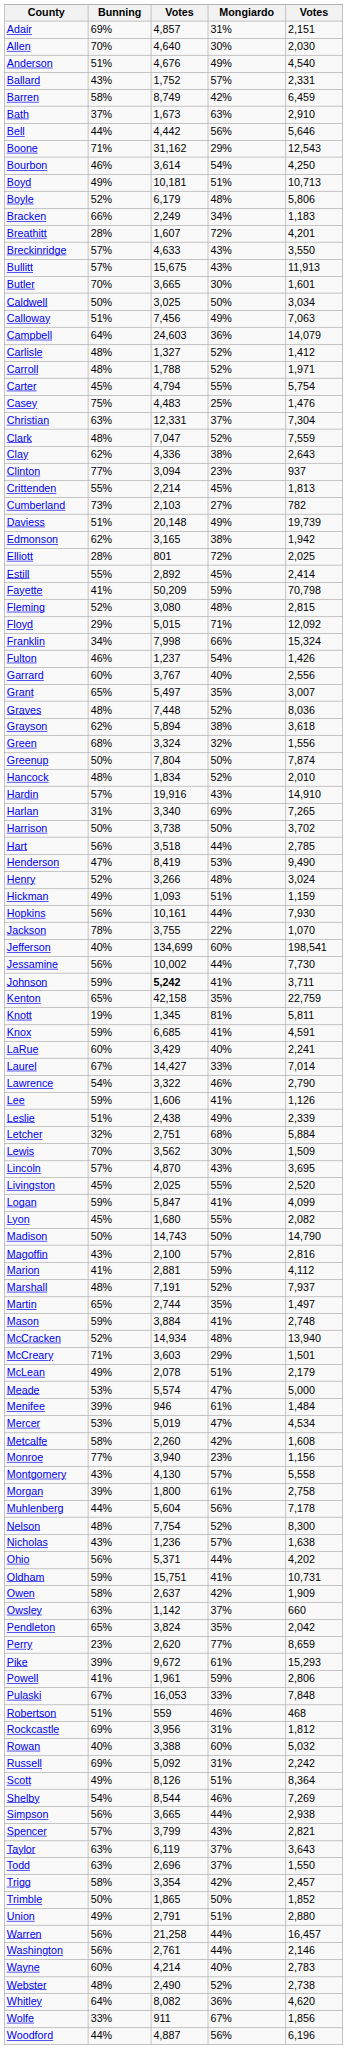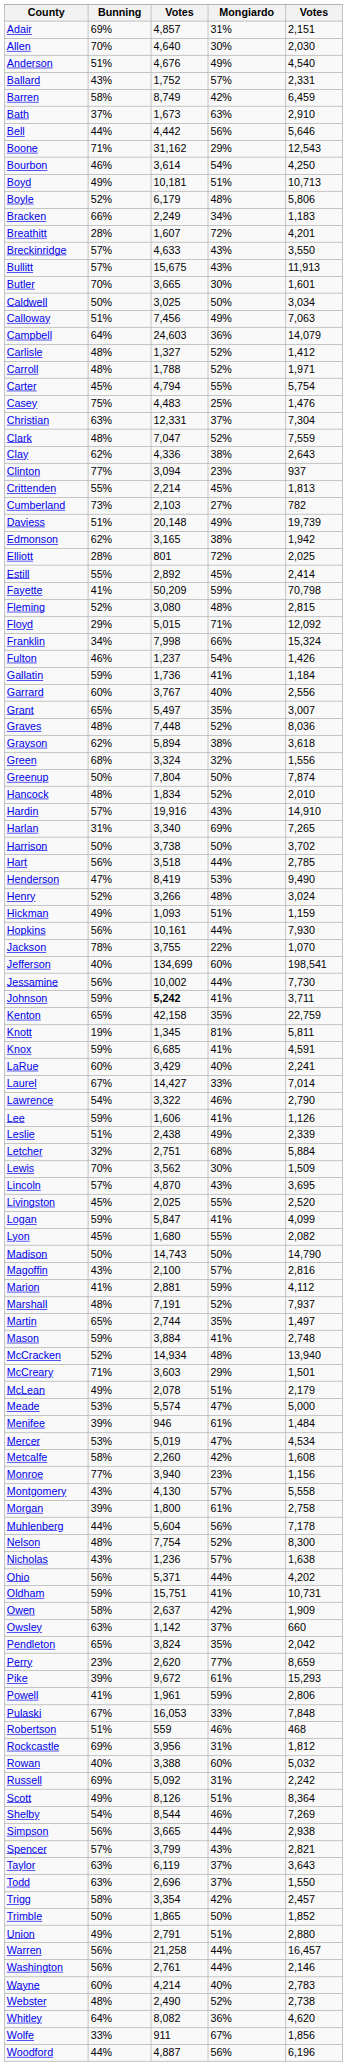 <table width="40%" class="wikitable sortable">
 <tr bgcolor=lightgrey>
 </tr>
 <tr>
 <th>County</th>
 <th>Bunning</th>
 <th>Votes</th>
 <th>Mongiardo</th>
 <th>Votes</th>
 </tr>
 <tr>
 <td><a href='#'>Adair</a></td>
 <td>69%</td>
 <td>4,857</td>
 <td>31%</td>
 <td>2,151</td>
 </tr>
 <tr>
 <td><a href='#'>Allen</a></td>
 <td>70%</td>
 <td>4,640</td>
 <td>30%</td>
 <td>2,030</td>
 </tr>
 <tr>
 <td><a href='#'>Anderson</a></td>
 <td>51%</td>
 <td>4,676</td>
 <td>49%</td>
 <td>4,540</td>
 </tr>
 <tr>
 <td><a href='#'>Ballard</a></td>
 <td>43%</td>
 <td>1,752</td>
 <td>57%</td>
 <td>2,331</td>
 </tr>
 <tr>
 <td><a href='#'>Barren</a></td>
 <td>58%</td>
 <td>8,749</td>
 <td>42%</td>
 <td>6,459</td>
 </tr>
 <tr>
 <td><a href='#'>Bath</a></td>
 <td>37%</td>
 <td>1,673</td>
 <td>63%</td>
 <td>2,910</td>
 </tr>
 <tr>
 <td><a href='#'>Bell</a></td>
 <td>44%</td>
 <td>4,442</td>
 <td>56%</td>
 <td>5,646</td>
 </tr>
 <tr>
 <td><a href='#'>Boone</a></td>
 <td>71%</td>
 <td>31,162</td>
 <td>29%</td>
 <td>12,543</td>
 </tr>
 <tr>
 <td><a href='#'>Bourbon</a></td>
 <td>46%</td>
 <td>3,614</td>
 <td>54%</td>
 <td>4,250</td>
 </tr>
 <tr>
 <td><a href='#'>Boyd</a></td>
 <td>49%</td>
 <td>10,181</td>
 <td>51%</td>
 <td>10,713</td>
 </tr>
 <tr>
 <td><a href='#'>Boyle</a></td>
 <td>52%</td>
 <td>6,179</td>
 <td>48%</td>
 <td>5,806</td>
 </tr>
 <tr>
 <td><a href='#'>Bracken</a></td>
 <td>66%</td>
 <td>2,249</td>
 <td>34%</td>
 <td>1,183</td>
 </tr>
 <tr>
 <td><a href='#'>Breathitt</a></td>
 <td>28%</td>
 <td>1,607</td>
 <td>72%</td>
 <td>4,201</td>
 </tr>
 <tr>
 <td><a href='#'>Breckinridge</a></td>
 <td>57%</td>
 <td>4,633</td>
 <td>43%</td>
 <td>3,550</td>
 </tr>
 <tr>
 <td><a href='#'>Bullitt</a></td>
 <td>57%</td>
 <td>15,675</td>
 <td>43%</td>
 <td>11,913</td>
 </tr>
 <tr>
 <td><a href='#'>Butler</a></td>
 <td>70%</td>
 <td>3,665</td>
 <td>30%</td>
 <td>1,601</td>
 </tr>
 <tr>
 <td><a href='#'>Caldwell</a></td>
 <td>50%</td>
 <td>3,025</td>
 <td>50%</td>
 <td>3,034</td>
 </tr>
 <tr>
 <td><a href='#'>Calloway</a></td>
 <td>51%</td>
 <td>7,456</td>
 <td>49%</td>
 <td>7,063</td>
 </tr>
 <tr>
 <td><a href='#'>Campbell</a></td>
 <td>64%</td>
 <td>24,603</td>
 <td>36%</td>
 <td>14,079</td>
 </tr>
 <tr>
 <td><a href='#'>Carlisle</a></td>
 <td>48%</td>
 <td>1,327</td>
 <td>52%</td>
 <td>1,412</td>
 </tr>
 <tr>
 <td><a href='#'>Carroll</a></td>
 <td>48%</td>
 <td>1,788</td>
 <td>52%</td>
 <td>1,971</td>
 </tr>
 <tr>
 <td><a href='#'>Carter</a></td>
 <td>45%</td>
 <td>4,794</td>
 <td>55%</td>
 <td>5,754</td>
 </tr>
 <tr>
 <td><a href='#'>Casey</a></td>
 <td>75%</td>
 <td>4,483</td>
 <td>25%</td>
 <td>1,476</td>
 </tr>
 <tr>
 <td><a href='#'>Christian</a></td>
 <td>63%</td>
 <td>12,331</td>
 <td>37%</td>
 <td>7,304</td>
 </tr>
 <tr>
 <td><a href='#'>Clark</a></td>
 <td>48%</td>
 <td>7,047</td>
 <td>52%</td>
 <td>7,559</td>
 </tr>
 <tr>
 <td><a href='#'>Clay</a></td>
 <td>62%</td>
 <td>4,336</td>
 <td>38%</td>
 <td>2,643</td>
 </tr>
 <tr>
 <td><a href='#'>Clinton</a></td>
 <td>77%</td>
 <td>3,094</td>
 <td>23%</td>
 <td>937</td>
 </tr>
 <tr>
 <td><a href='#'>Crittenden</a></td>
 <td>55%</td>
 <td>2,214</td>
 <td>45%</td>
 <td>1,813</td>
 </tr>
 <tr>
 <td><a href='#'>Cumberland</a></td>
 <td>73%</td>
 <td>2,103</td>
 <td>27%</td>
 <td>782</td>
 </tr>
 <tr>
 <td><a href='#'>Daviess</a></td>
 <td>51%</td>
 <td>20,148</td>
 <td>49%</td>
 <td>19,739</td>
 </tr>
 <tr>
 <td><a href='#'>Edmonson</a></td>
 <td>62%</td>
 <td>3,165</td>
 <td>38%</td>
 <td>1,942</td>
 </tr>
 <tr>
 <td><a href='#'>Elliott</a></td>
 <td>28%</td>
 <td>801</td>
 <td>72%</td>
 <td>2,025</td>
 </tr>
 <tr>
 <td><a href='#'>Estill</a></td>
 <td>55%</td>
 <td>2,892</td>
 <td>45%</td>
 <td>2,414</td>
 </tr>
 <tr>
 <td><a href='#'>Fayette</a></td>
 <td>41%</td>
 <td>50,209</td>
 <td>59%</td>
 <td>70,798</td>
 </tr>
 <tr>
 <td><a href='#'>Fleming</a></td>
 <td>52%</td>
 <td>3,080</td>
 <td>48%</td>
 <td>2,815</td>
 </tr>
 <tr>
 <td><a href='#'>Floyd</a></td>
 <td>29%</td>
 <td>5,015</td>
 <td>71%</td>
 <td>12,092</td>
 </tr>
 <tr>
 <td><a href='#'>Franklin</a></td>
 <td>34%</td>
 <td>7,998</td>
 <td>66%</td>
 <td>15,324</td>
 </tr>
 <tr>
 <td><a href='#'>Fulton</a></td>
 <td>46%</td>
 <td>1,237</td>
 <td>54%</td>
 <td>1,426</td>
+</tr>
+<tr>
+<td><a href='#'>Gallatin</a></td>
+<td>59%</td>
+<td>1,736</td>
+<td>41%</td>
+<td>1,184</td>
 </tr>
 <tr>
 <td><a href='#'>Garrard</a></td>
 <td>60%</td>
 <td>3,767</td>
 <td>40%</td>
 <td>2,556</td>
 </tr>
 <tr>
 <td><a href='#'>Grant</a></td>
 <td>65%</td>
 <td>5,497</td>
 <td>35%</td>
 <td>3,007</td>
 </tr>
 <tr>
 <td><a href='#'>Graves</a></td>
 <td>48%</td>
 <td>7,448</td>
 <td>52%</td>
 <td>8,036</td>
 </tr>
 <tr>
 <td><a href='#'>Grayson</a></td>
 <td>62%</td>
 <td>5,894</td>
 <td>38%</td>
 <td>3,618</td>
 </tr>
 <tr>
 <td><a href='#'>Green</a></td>
 <td>68%</td>
 <td>3,324</td>
 <td>32%</td>
 <td>1,556</td>
 </tr>
 <tr>
 <td><a href='#'>Greenup</a></td>
 <td>50%</td>
 <td>7,804</td>
 <td>50%</td>
 <td>7,874</td>
 </tr>
 <tr>
 <td><a href='#'>Hancock</a></td>
 <td>48%</td>
 <td>1,834</td>
 <td>52%</td>
 <td>2,010</td>
 </tr>
 <tr>
 <td><a href='#'>Hardin</a></td>
 <td>57%</td>
 <td>19,916</td>
 <td>43%</td>
 <td>14,910</td>
 </tr>
 <tr>
 <td><a href='#'>Harlan</a></td>
 <td>31%</td>
 <td>3,340</td>
 <td>69%</td>
 <td>7,265</td>
 </tr>
 <tr>
 <td><a href='#'>Harrison</a></td>
 <td>50%</td>
 <td>3,738</td>
 <td>50%</td>
 <td>3,702</td>
 </tr>
 <tr>
 <td><a href='#'>Hart</a></td>
 <td>56%</td>
 <td>3,518</td>
 <td>44%</td>
 <td>2,785</td>
 </tr>
 <tr>
 <td><a href='#'>Henderson</a></td>
 <td>47%</td>
 <td>8,419</td>
 <td>53%</td>
 <td>9,490</td>
 </tr>
 <tr>
 <td><a href='#'>Henry</a></td>
 <td>52%</td>
 <td>3,266</td>
 <td>48%</td>
 <td>3,024</td>
 </tr>
 <tr>
 <td><a href='#'>Hickman</a></td>
 <td>49%</td>
 <td>1,093</td>
 <td>51%</td>
 <td>1,159</td>
 </tr>
 <tr>
 <td><a href='#'>Hopkins</a></td>
 <td>56%</td>
 <td>10,161</td>
 <td>44%</td>
 <td>7,930</td>
 </tr>
 <tr>
 <td><a href='#'>Jackson</a></td>
 <td>78%</td>
 <td>3,755</td>
 <td>22%</td>
 <td>1,070</td>
 </tr>
 <tr>
 <td><a href='#'>Jefferson</a></td>
 <td>40%</td>
 <td>134,699</td>
 <td>60%</td>
 <td>198,541</td>
 </tr>
 <tr>
 <td><a href='#'>Jessamine</a></td>
 <td>56%</td>
 <td>10,002</td>
 <td>44%</td>
 <td>7,730</td>
 </tr>
 <tr>
 <td><a href='#'>Johnson</a></td>
 <td>59%</td>
 <td><strong>5,242</strong></td>
 <td>41%</td>
 <td>3,711</td>
 </tr>
 <tr>
 <td><a href='#'>Kenton</a></td>
 <td>65%</td>
 <td>42,158</td>
 <td>35%</td>
 <td>22,759</td>
 </tr>
 <tr>
 <td><a href='#'>Knott</a></td>
 <td>19%</td>
 <td>1,345</td>
 <td>81%</td>
 <td>5,811</td>
 </tr>
 <tr>
 <td><a href='#'>Knox</a></td>
 <td>59%</td>
 <td>6,685</td>
 <td>41%</td>
 <td>4,591</td>
 </tr>
 <tr>
 <td><a href='#'>LaRue</a></td>
 <td>60%</td>
 <td>3,429</td>
 <td>40%</td>
 <td>2,241</td>
 </tr>
 <tr>
 <td><a href='#'>Laurel</a></td>
 <td>67%</td>
 <td>14,427</td>
 <td>33%</td>
 <td>7,014</td>
 </tr>
 <tr>
 <td><a href='#'>Lawrence</a></td>
 <td>54%</td>
 <td>3,322</td>
 <td>46%</td>
 <td>2,790</td>
 </tr>
 <tr>
 <td><a href='#'>Lee</a></td>
 <td>59%</td>
 <td>1,606</td>
 <td>41%</td>
 <td>1,126</td>
 </tr>
 <tr>
 <td><a href='#'>Leslie</a></td>
 <td>51%</td>
 <td>2,438</td>
 <td>49%</td>
 <td>2,339</td>
 </tr>
 <tr>
 <td><a href='#'>Letcher</a></td>
 <td>32%</td>
 <td>2,751</td>
 <td>68%</td>
 <td>5,884</td>
 </tr>
 <tr>
 <td><a href='#'>Lewis</a></td>
 <td>70%</td>
 <td>3,562</td>
 <td>30%</td>
 <td>1,509</td>
 </tr>
 <tr>
 <td><a href='#'>Lincoln</a></td>
 <td>57%</td>
 <td>4,870</td>
 <td>43%</td>
 <td>3,695</td>
 </tr>
 <tr>
 <td><a href='#'>Livingston</a></td>
 <td>45%</td>
 <td>2,025</td>
 <td>55%</td>
 <td>2,520</td>
 </tr>
 <tr>
 <td><a href='#'>Logan</a></td>
 <td>59%</td>
 <td>5,847</td>
 <td>41%</td>
 <td>4,099</td>
 </tr>
 <tr>
 <td><a href='#'>Lyon</a></td>
 <td>45%</td>
 <td>1,680</td>
 <td>55%</td>
 <td>2,082</td>
 </tr>
 <tr>
 <td><a href='#'>Madison</a></td>
 <td>50%</td>
 <td>14,743</td>
 <td>50%</td>
 <td>14,790</td>
 </tr>
 <tr>
 <td><a href='#'>Magoffin</a></td>
 <td>43%</td>
 <td>2,100</td>
 <td>57%</td>
 <td>2,816</td>
 </tr>
 <tr>
 <td><a href='#'>Marion</a></td>
 <td>41%</td>
 <td>2,881</td>
 <td>59%</td>
 <td>4,112</td>
 </tr>
 <tr>
 <td><a href='#'>Marshall</a></td>
 <td>48%</td>
 <td>7,191</td>
 <td>52%</td>
 <td>7,937</td>
 </tr>
 <tr>
 <td><a href='#'>Martin</a></td>
 <td>65%</td>
 <td>2,744</td>
 <td>35%</td>
 <td>1,497</td>
 </tr>
 <tr>
 <td><a href='#'>Mason</a></td>
 <td>59%</td>
 <td>3,884</td>
 <td>41%</td>
 <td>2,748</td>
 </tr>
 <tr>
 <td><a href='#'>McCracken</a></td>
 <td>52%</td>
 <td>14,934</td>
 <td>48%</td>
 <td>13,940</td>
 </tr>
 <tr>
 <td><a href='#'>McCreary</a></td>
 <td>71%</td>
 <td>3,603</td>
 <td>29%</td>
 <td>1,501</td>
 </tr>
 <tr>
 <td><a href='#'>McLean</a></td>
 <td>49%</td>
 <td>2,078</td>
 <td>51%</td>
 <td>2,179</td>
 </tr>
 <tr>
 <td><a href='#'>Meade</a></td>
 <td>53%</td>
 <td>5,574</td>
 <td>47%</td>
 <td>5,000</td>
 </tr>
 <tr>
 <td><a href='#'>Menifee</a></td>
 <td>39%</td>
 <td>946</td>
 <td>61%</td>
 <td>1,484</td>
 </tr>
 <tr>
 <td><a href='#'>Mercer</a></td>
 <td>53%</td>
 <td>5,019</td>
 <td>47%</td>
 <td>4,534</td>
 </tr>
 <tr>
 <td><a href='#'>Metcalfe</a></td>
 <td>58%</td>
 <td>2,260</td>
 <td>42%</td>
 <td>1,608</td>
 </tr>
 <tr>
 <td><a href='#'>Monroe</a></td>
 <td>77%</td>
 <td>3,940</td>
 <td>23%</td>
 <td>1,156</td>
 </tr>
 <tr>
 <td><a href='#'>Montgomery</a></td>
 <td>43%</td>
 <td>4,130</td>
 <td>57%</td>
 <td>5,558</td>
 </tr>
 <tr>
 <td><a href='#'>Morgan</a></td>
 <td>39%</td>
 <td>1,800</td>
 <td>61%</td>
 <td>2,758</td>
 </tr>
 <tr>
 <td><a href='#'>Muhlenberg</a></td>
 <td>44%</td>
 <td>5,604</td>
 <td>56%</td>
 <td>7,178</td>
 </tr>
 <tr>
 <td><a href='#'>Nelson</a></td>
 <td>48%</td>
 <td>7,754</td>
 <td>52%</td>
 <td>8,300</td>
 </tr>
 <tr>
 <td><a href='#'>Nicholas</a></td>
 <td>43%</td>
 <td>1,236</td>
 <td>57%</td>
 <td>1,638</td>
 </tr>
 <tr>
 <td><a href='#'>Ohio</a></td>
 <td>56%</td>
 <td>5,371</td>
 <td>44%</td>
 <td>4,202</td>
 </tr>
 <tr>
 <td><a href='#'>Oldham</a></td>
 <td>59%</td>
 <td>15,751</td>
 <td>41%</td>
 <td>10,731</td>
 </tr>
 <tr>
 <td><a href='#'>Owen</a></td>
 <td>58%</td>
 <td>2,637</td>
 <td>42%</td>
 <td>1,909</td>
 </tr>
 <tr>
 <td><a href='#'>Owsley</a></td>
 <td>63%</td>
 <td>1,142</td>
 <td>37%</td>
 <td>660</td>
 </tr>
 <tr>
 <td><a href='#'>Pendleton</a></td>
 <td>65%</td>
 <td>3,824</td>
 <td>35%</td>
 <td>2,042</td>
 </tr>
 <tr>
 <td><a href='#'>Perry</a></td>
 <td>23%</td>
 <td>2,620</td>
 <td>77%</td>
 <td>8,659</td>
 </tr>
 <tr>
 <td><a href='#'>Pike</a></td>
 <td>39%</td>
 <td>9,672</td>
 <td>61%</td>
 <td>15,293</td>
 </tr>
 <tr>
 <td><a href='#'>Powell</a></td>
 <td>41%</td>
 <td>1,961</td>
 <td>59%</td>
 <td>2,806</td>
 </tr>
 <tr>
 <td><a href='#'>Pulaski</a></td>
 <td>67%</td>
 <td>16,053</td>
 <td>33%</td>
 <td>7,848</td>
 </tr>
 <tr>
 <td><a href='#'>Robertson</a></td>
 <td>51%</td>
 <td>559</td>
 <td>46%</td>
 <td>468</td>
 </tr>
 <tr>
 <td><a href='#'>Rockcastle</a></td>
 <td>69%</td>
 <td>3,956</td>
 <td>31%</td>
 <td>1,812</td>
 </tr>
 <tr>
 <td><a href='#'>Rowan</a></td>
 <td>40%</td>
 <td>3,388</td>
 <td>60%</td>
 <td>5,032</td>
 </tr>
 <tr>
 <td><a href='#'>Russell</a></td>
 <td>69%</td>
 <td>5,092</td>
 <td>31%</td>
 <td>2,242</td>
 </tr>
 <tr>
 <td><a href='#'>Scott</a></td>
 <td>49%</td>
 <td>8,126</td>
 <td>51%</td>
 <td>8,364</td>
 </tr>
 <tr>
 <td><a href='#'>Shelby</a></td>
 <td>54%</td>
 <td>8,544</td>
 <td>46%</td>
 <td>7,269</td>
 </tr>
 <tr>
 <td><a href='#'>Simpson</a></td>
 <td>56%</td>
 <td>3,665</td>
 <td>44%</td>
 <td>2,938</td>
 </tr>
 <tr>
 <td><a href='#'>Spencer</a></td>
 <td>57%</td>
 <td>3,799</td>
 <td>43%</td>
 <td>2,821</td>
 </tr>
 <tr>
 <td><a href='#'>Taylor</a></td>
 <td>63%</td>
 <td>6,119</td>
 <td>37%</td>
 <td>3,643</td>
 </tr>
 <tr>
 <td><a href='#'>Todd</a></td>
 <td>63%</td>
 <td>2,696</td>
 <td>37%</td>
 <td>1,550</td>
 </tr>
 <tr>
 <td><a href='#'>Trigg</a></td>
 <td>58%</td>
 <td>3,354</td>
 <td>42%</td>
 <td>2,457</td>
 </tr>
 <tr>
 <td><a href='#'>Trimble</a></td>
 <td>50%</td>
 <td>1,865</td>
 <td>50%</td>
 <td>1,852</td>
 </tr>
 <tr>
 <td><a href='#'>Union</a></td>
 <td>49%</td>
 <td>2,791</td>
 <td>51%</td>
 <td>2,880</td>
 </tr>
 <tr>
 <td><a href='#'>Warren</a></td>
 <td>56%</td>
 <td>21,258</td>
 <td>44%</td>
 <td>16,457</td>
 </tr>
 <tr>
 <td><a href='#'>Washington</a></td>
 <td>56%</td>
 <td>2,761</td>
 <td>44%</td>
 <td>2,146</td>
 </tr>
 <tr>
 <td><a href='#'>Wayne</a></td>
 <td>60%</td>
 <td>4,214</td>
 <td>40%</td>
 <td>2,783</td>
 </tr>
 <tr>
 <td><a href='#'>Webster</a></td>
 <td>48%</td>
 <td>2,490</td>
 <td>52%</td>
 <td>2,738</td>
 </tr>
 <tr>
 <td><a href='#'>Whitley</a></td>
 <td>64%</td>
 <td>8,082</td>
 <td>36%</td>
 <td>4,620</td>
 </tr>
 <tr>
 <td><a href='#'>Wolfe</a></td>
 <td>33%</td>
 <td>911</td>
 <td>67%</td>
 <td>1,856</td>
 </tr>
 <tr>
 <td><a href='#'>Woodford</a></td>
 <td>44%</td>
 <td>4,887</td>
 <td>56%</td>
 <td>6,196</td>
 </tr>
 </table>
